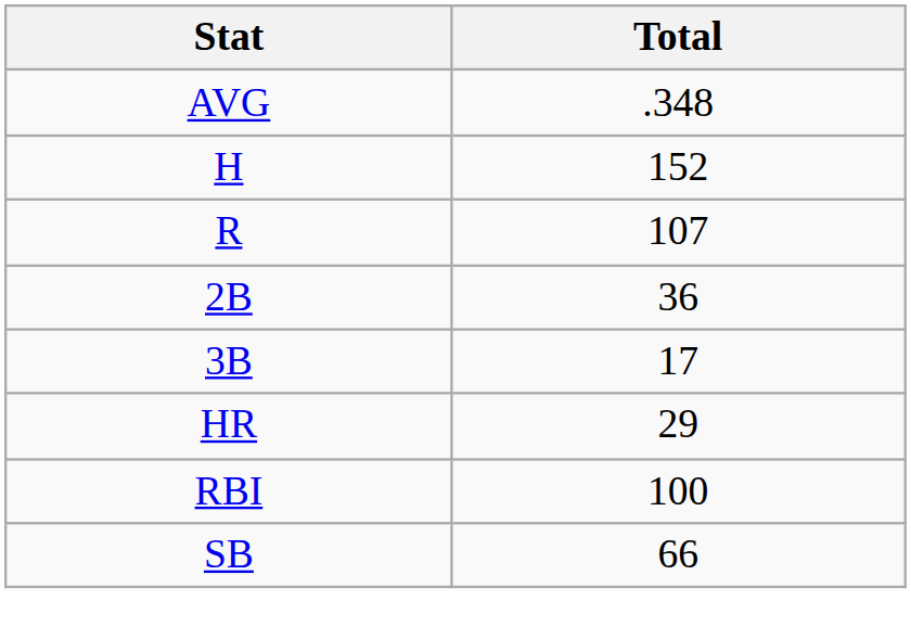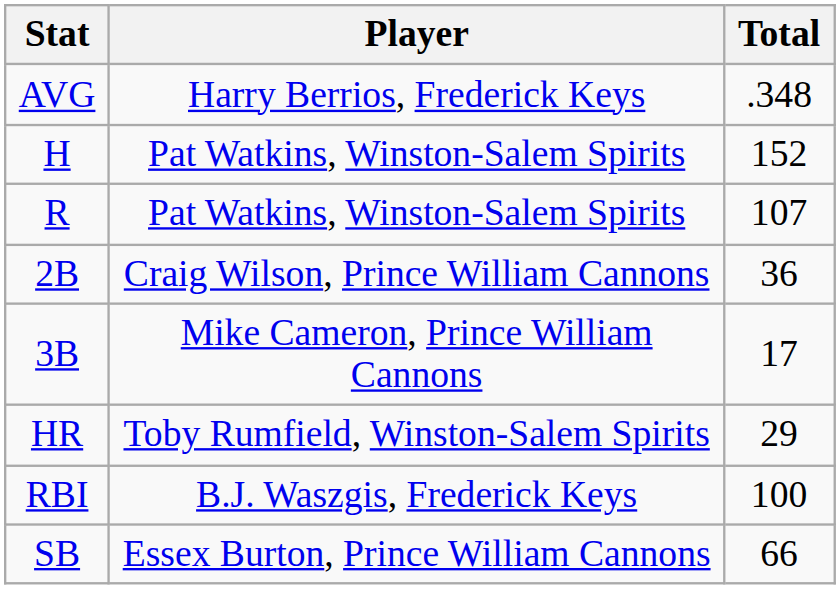 <table class="wikitable" width="40%" style="text-align:center;">
 <tr>
 <th width="5%">Stat</th>
+<th width="60%">Player</th>
 <th width="5%">Total</th>
 </tr>
 <tr>
 <td><a href='#'>AVG</a></td>
+<td><a href='#'>Harry Berrios</a>, <a href='#'>Frederick Keys</a></td>
 <td>.348</td>
 </tr>
 <tr>
 <td><a href='#'>H</a></td>
+<td><a href='#'>Pat Watkins</a>, <a href='#'>Winston-Salem Spirits</a></td>
 <td>152</td>
 </tr>
 <tr>
 <td><a href='#'>R</a></td>
+<td><a href='#'>Pat Watkins</a>, <a href='#'>Winston-Salem Spirits</a></td>
 <td>107</td>
 </tr>
 <tr>
 <td><a href='#'>2B</a></td>
+<td><a href='#'>Craig Wilson</a>, <a href='#'>Prince William Cannons</a></td>
 <td>36</td>
 </tr>
 <tr>
 <td><a href='#'>3B</a></td>
+<td><a href='#'>Mike Cameron</a>, <a href='#'>Prince William Cannons</a></td>
 <td>17</td>
 </tr>
 <tr>
 <td><a href='#'>HR</a></td>
+<td><a href='#'>Toby Rumfield</a>, <a href='#'>Winston-Salem Spirits</a></td>
 <td>29</td>
 </tr>
 <tr>
 <td><a href='#'>RBI</a></td>
+<td><a href='#'>B.J. Waszgis</a>, <a href='#'>Frederick Keys</a></td>
 <td>100</td>
 </tr>
 <tr>
 <td><a href='#'>SB</a></td>
+<td><a href='#'>Essex Burton</a>, <a href='#'>Prince William Cannons</a></td>
 <td>66</td>
 </tr>
 </table>
